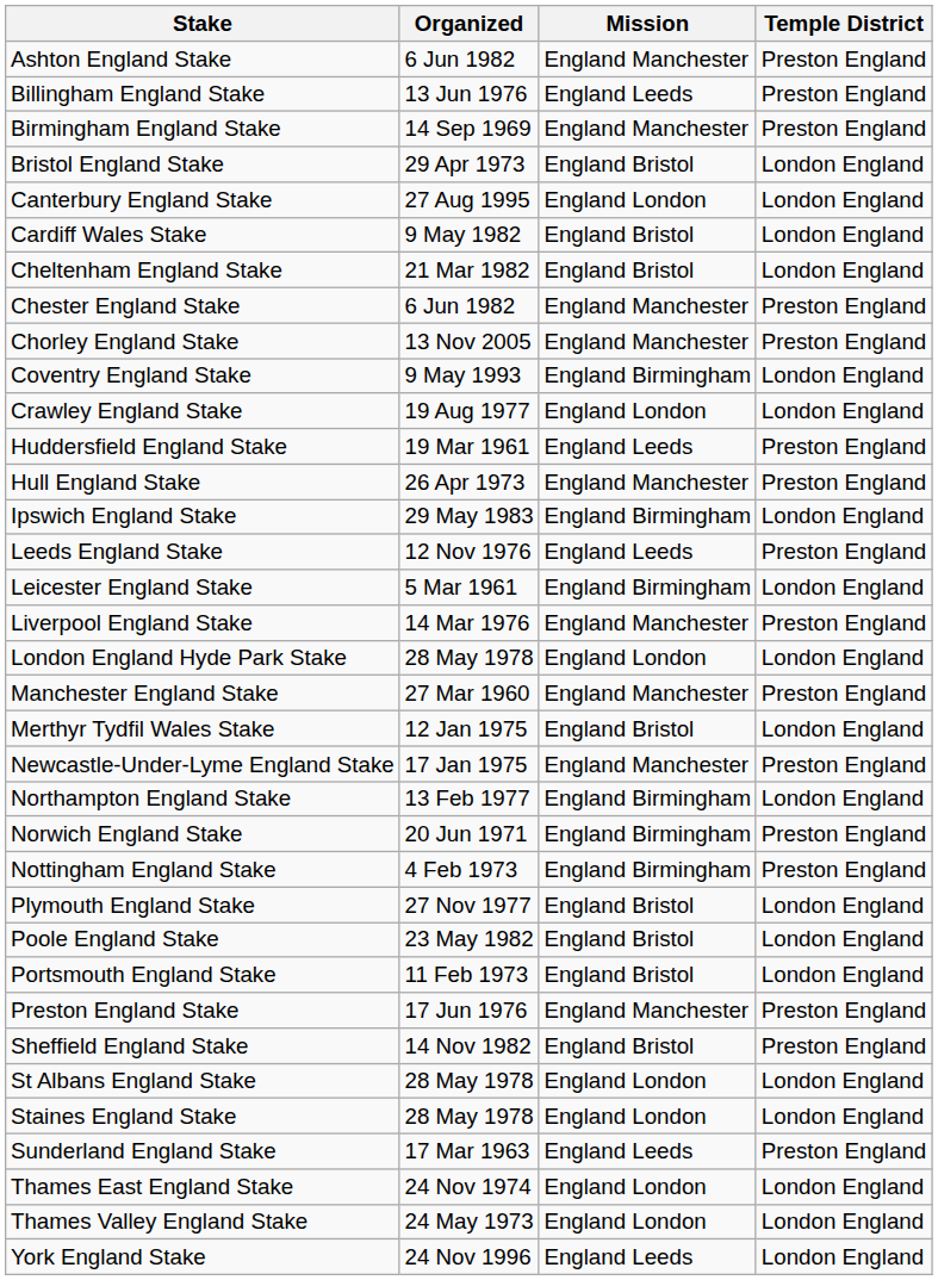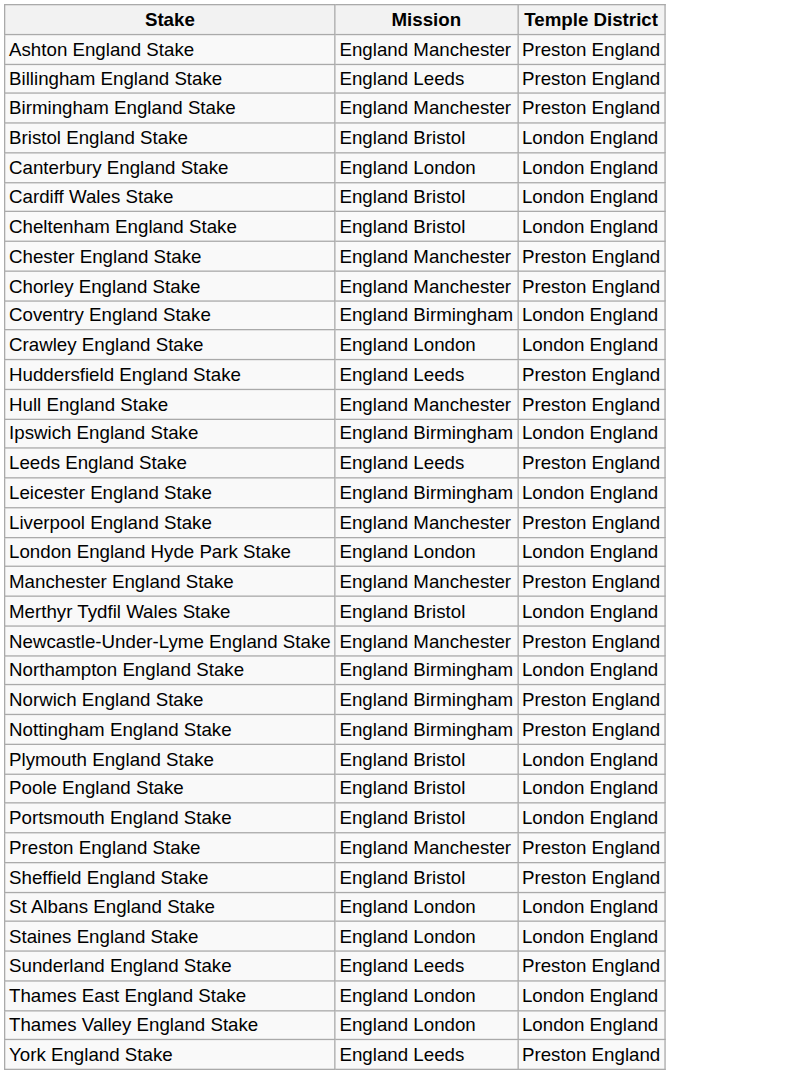 <table class="wikitable sortable mw-collapsible mw-collapsed" style="font-size:90%">
 <tr>
 <th>Stake</th>
-<th data-sort-type=date>Organized</th>
 <th>Mission</th>
 <th>Temple District</th>
 </tr>
 <tr>
 <td>Ashton England Stake</td>
-<td>6 Jun 1982</td>
 <td>England Manchester</td>
 <td>Preston England</td>
 </tr>
 <tr>
 <td>Billingham England Stake</td>
-<td>13 Jun 1976</td>
 <td>England Leeds</td>
 <td>Preston England</td>
 </tr>
 <tr>
 <td>Birmingham England Stake</td>
-<td>14 Sep 1969</td>
 <td>England Manchester</td>
 <td>Preston England</td>
 </tr>
 <tr>
 <td>Bristol England Stake</td>
-<td>29 Apr 1973</td>
 <td>England Bristol</td>
 <td>London England</td>
 </tr>
 <tr>
 <td>Canterbury England Stake</td>
-<td>27 Aug 1995</td>
 <td>England London</td>
 <td>London England</td>
 </tr>
 <tr>
 <td>Cardiff Wales Stake</td>
-<td>9 May 1982</td>
 <td>England Bristol</td>
 <td>London England</td>
 </tr>
 <tr>
 <td>Cheltenham England Stake</td>
-<td>21 Mar 1982</td>
 <td>England Bristol</td>
 <td>London England</td>
 </tr>
 <tr>
 <td>Chester England Stake</td>
-<td>6 Jun 1982</td>
 <td>England Manchester</td>
 <td>Preston England</td>
 </tr>
 <tr>
 <td>Chorley England Stake</td>
-<td>13 Nov 2005</td>
 <td>England Manchester</td>
 <td>Preston England</td>
 </tr>
 <tr>
 <td>Coventry England Stake</td>
-<td>9 May 1993</td>
 <td>England Birmingham</td>
 <td>London England</td>
 </tr>
 <tr>
 <td>Crawley England Stake</td>
-<td>19 Aug 1977</td>
 <td>England London</td>
 <td>London England</td>
 </tr>
 <tr>
 <td>Huddersfield England Stake</td>
-<td>19 Mar 1961</td>
 <td>England Leeds</td>
 <td>Preston England</td>
 </tr>
 <tr>
 <td>Hull England Stake</td>
-<td>26 Apr 1973</td>
 <td>England Manchester</td>
 <td>Preston England</td>
 </tr>
 <tr>
 <td>Ipswich England Stake</td>
-<td>29 May 1983</td>
 <td>England Birmingham</td>
 <td>London England</td>
 </tr>
 <tr>
 <td>Leeds England Stake</td>
-<td>12 Nov 1976</td>
 <td>England Leeds</td>
 <td>Preston England</td>
 </tr>
 <tr>
 <td>Leicester England Stake</td>
-<td>5 Mar 1961</td>
 <td>England Birmingham</td>
 <td>London England</td>
 </tr>
 <tr>
 <td>Liverpool England Stake</td>
-<td>14 Mar 1976</td>
 <td>England Manchester</td>
 <td>Preston England</td>
 </tr>
 <tr>
 <td>London England Hyde Park Stake</td>
-<td>28 May 1978</td>
 <td>England London</td>
 <td>London England</td>
 </tr>
 <tr>
 <td>Manchester England Stake</td>
-<td>27 Mar 1960</td>
 <td>England Manchester</td>
 <td>Preston England</td>
 </tr>
 <tr>
 <td>Merthyr Tydfil Wales Stake</td>
-<td>12 Jan 1975</td>
 <td>England Bristol</td>
 <td>London England</td>
 </tr>
 <tr>
 <td>Newcastle-Under-Lyme England Stake</td>
-<td>17 Jan 1975</td>
 <td>England Manchester</td>
 <td>Preston England</td>
 </tr>
 <tr>
 <td>Northampton England Stake</td>
-<td>13 Feb 1977</td>
 <td>England Birmingham</td>
 <td>London England</td>
 </tr>
 <tr>
 <td>Norwich England Stake</td>
-<td>20 Jun 1971</td>
 <td>England Birmingham</td>
 <td>Preston England</td>
 </tr>
 <tr>
 <td>Nottingham England Stake</td>
-<td>4 Feb 1973</td>
 <td>England Birmingham</td>
 <td>Preston England</td>
 </tr>
 <tr>
 <td>Plymouth England Stake</td>
-<td>27 Nov 1977</td>
 <td>England Bristol</td>
 <td>London England</td>
 </tr>
 <tr>
 <td>Poole England Stake</td>
-<td>23 May 1982</td>
 <td>England Bristol</td>
 <td>London England</td>
 </tr>
 <tr>
 <td>Portsmouth England Stake</td>
-<td>11 Feb 1973</td>
 <td>England Bristol</td>
 <td>London England</td>
 </tr>
 <tr>
 <td>Preston England Stake</td>
-<td>17 Jun 1976</td>
 <td>England Manchester</td>
 <td>Preston England</td>
 </tr>
 <tr>
 <td>Sheffield England Stake</td>
-<td>14 Nov 1982</td>
 <td>England Bristol</td>
 <td>Preston England</td>
 </tr>
 <tr>
 <td>St Albans England Stake</td>
-<td>28 May 1978</td>
 <td>England London</td>
 <td>London England</td>
 </tr>
 <tr>
 <td>Staines England Stake</td>
-<td>28 May 1978</td>
 <td>England London</td>
 <td>London England</td>
 </tr>
 <tr>
 <td>Sunderland England Stake</td>
-<td>17 Mar 1963</td>
 <td>England Leeds</td>
 <td>Preston England</td>
 </tr>
 <tr>
 <td>Thames East England Stake</td>
-<td>24 Nov 1974</td>
 <td>England London</td>
 <td>London England</td>
 </tr>
 <tr>
 <td>Thames Valley England Stake</td>
-<td>24 May 1973</td>
 <td>England London</td>
 <td>London England</td>
 </tr>
 <tr>
 <td>York England Stake</td>
-<td>24 Nov 1996</td>
 <td>England Leeds</td>
-<td>London England</td>
+<td>Preston England</td>
 </tr>
 </table>
